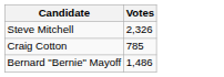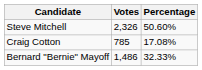 <table class="wikitable">
 <tr>
 <th>Candidate</th>
 <th>Votes</th>
+<th>Percentage</th>
 </tr>
 <tr>
 <td>Steve Mitchell</td>
 <td>2,326</td>
+<td>50.60%</td>
 </tr>
 <tr>
 <td>Craig Cotton</td>
 <td>785</td>
+<td>17.08%</td>
 </tr>
 <tr>
 <td>Bernard "Bernie" Mayoff</td>
 <td>1,486</td>
+<td>32.33%</td>
 </tr>
 </table>
